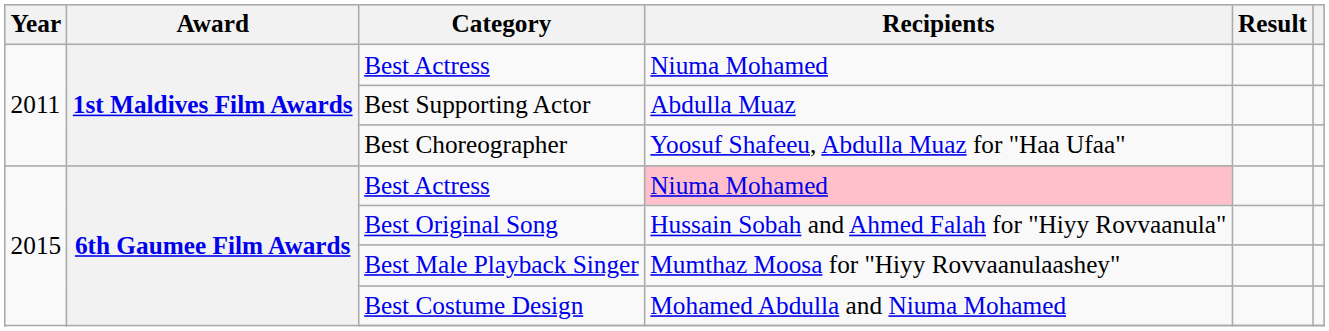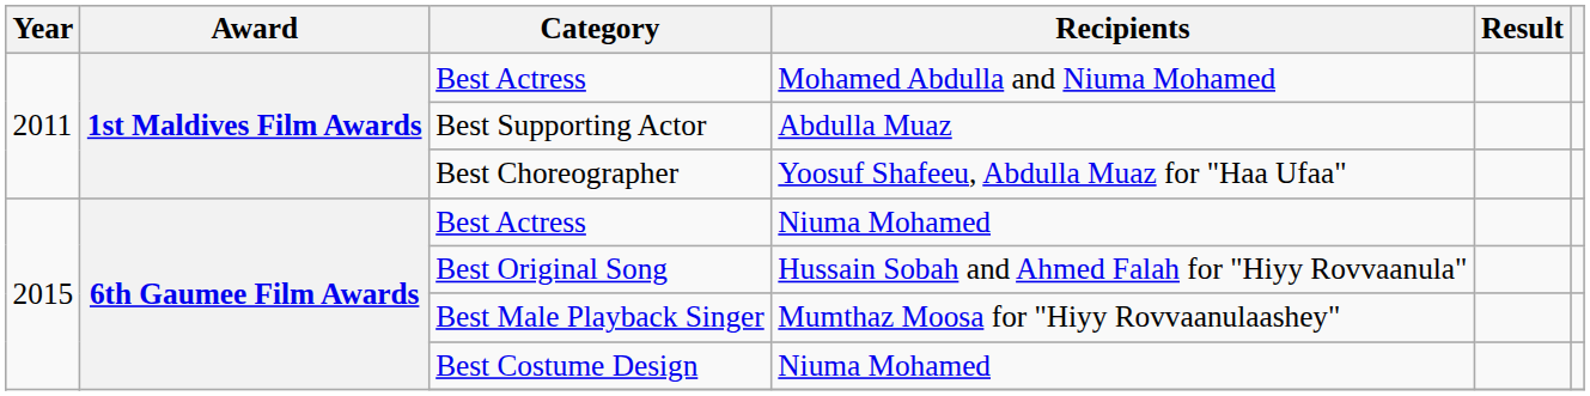 <table class="wikitable plainrowheaders sortable">
 <tr>
 <th scope="col">Year</th>
 <th scope="col">Award</th>
 <th scope="col">Category</th>
 <th scope="col">Recipients</th>
 <th scope="col">Result</th>
 <th scope="col" class="unsortable"></th>
 </tr>
 <tr>
 <td rowspan="3">2011</td>
 <th scope="row" rowspan="3"><a href='#'>1st Maldives Film Awards</a></th>
 <td><a href='#'>Best Actress</a></td>
-<td><a href='#'>Niuma Mohamed</a></td>
+<td><a href='#'>Mohamed Abdulla</a> and <a href='#'>Niuma Mohamed</a></td>
 <td></td>
 <td style="text-align:center;"></td>
 </tr>
 <tr>
 <td>Best Supporting Actor</td>
 <td><a href='#'>Abdulla Muaz</a></td>
 <td></td>
 <td style="text-align:center;"></td>
 </tr>
 <tr>
 <td>Best Choreographer</td>
 <td><a href='#'>Yoosuf Shafeeu</a>, <a href='#'>Abdulla Muaz</a> for "Haa Ufaa"</td>
 <td></td>
 <td style="text-align:center;"></td>
 </tr>
 <tr>
 <td rowspan="5">2015</td>
 <th rowspan="5" scope="row"><a href='#'>6th Gaumee Film Awards</a></th>
 <td><a href='#'>Best Actress</a></td>
-<td style="background: pink;"><a href='#'>Niuma Mohamed</a></td>
+<td><a href='#'>Niuma Mohamed</a></td>
 <td></td>
 <td style="text-align:center;"></td>
 </tr>
 <tr>
 <td><a href='#'>Best Original Song</a></td>
 <td><a href='#'>Hussain Sobah</a> and <a href='#'>Ahmed Falah</a> for "Hiyy Rovvaanula"</td>
 <td></td>
 <td style="text-align:center;"></td>
 </tr>
 <tr>
 <td><a href='#'>Best Male Playback Singer</a></td>
 <td><a href='#'>Mumthaz Moosa</a> for "Hiyy Rovvaanulaashey"</td>
 <td></td>
 <td style="text-align:center;"></td>
 </tr>
 <tr>
 <td><a href='#'>Best Costume Design</a></td>
-<td><a href='#'>Mohamed Abdulla</a> and <a href='#'>Niuma Mohamed</a></td>
+<td><a href='#'>Niuma Mohamed</a></td>
 <td></td>
 <td style="text-align:center;"></td>
 </tr>
 <tr>
 </tr>
 </table>
